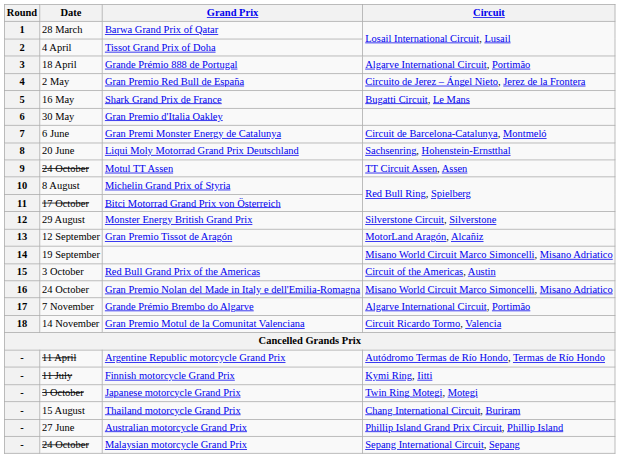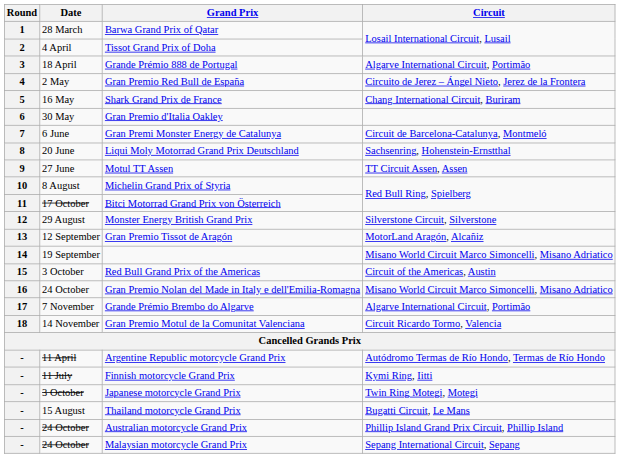 <table class="wikitable" style="font-size: 85%;">
 <tr>
 <th>Round</th>
 <th>Date</th>
 <th><a href='#'>Grand Prix</a></th>
 <th><a href='#'>Circuit</a></th>
 </tr>
 <tr>
 <th>1</th>
 <td>28 March</td>
 <td> <a href='#'>Barwa Grand Prix of Qatar</a></td>
 <td rowspan=2><a href='#'>Losail International Circuit</a>, <a href='#'>Lusail</a></td>
 </tr>
 <tr>
 <th>2</th>
 <td>4 April</td>
 <td style="padding-right:24px"> <a href='#'>Tissot Grand Prix of Doha</a></td>
 </tr>
 <tr>
 <th>3</th>
 <td>18 April</td>
 <td> <a href='#'>Grande Prémio 888 de Portugal</a></td>
 <td><a href='#'>Algarve International Circuit</a>, <a href='#'>Portimão</a></td>
 </tr>
 <tr>
 <th>4</th>
 <td>2 May</td>
 <td> <a href='#'>Gran Premio Red Bull de España</a></td>
 <td><a href='#'>Circuito de Jerez – Ángel Nieto</a>, <a href='#'>Jerez de la Frontera</a></td>
 </tr>
 <tr>
 <th>5</th>
 <td>16 May</td>
 <td> <a href='#'>Shark Grand Prix de France</a></td>
-<td><a href='#'>Bugatti Circuit</a>, <a href='#'>Le Mans</a></td>
+<td><a href='#'>Chang International Circuit</a>, <a href='#'>Buriram</a></td>
 </tr>
 <tr>
 <th>6</th>
 <td>30 May</td>
 <td> <a href='#'>Gran Premio d'Italia Oakley</a></td>
 <td></td>
 </tr>
 <tr>
 <th>7</th>
 <td>6 June</td>
 <td> <a href='#'>Gran Premi Monster Energy de Catalunya</a></td>
 <td><a href='#'>Circuit de Barcelona-Catalunya</a>, <a href='#'>Montmeló</a></td>
 </tr>
 <tr>
 <th>8</th>
 <td>20 June</td>
 <td> <a href='#'>Liqui Moly Motorrad Grand Prix Deutschland</a></td>
 <td><a href='#'>Sachsenring</a>, <a href='#'>Hohenstein-Ernstthal</a></td>
 </tr>
 <tr>
 <th>9</th>
-<td><s>24 October</s></td>
+<td>27 June</td>
 <td> <a href='#'>Motul TT Assen</a></td>
 <td><a href='#'>TT Circuit Assen</a>, <a href='#'>Assen</a></td>
 </tr>
 <tr>
 <th>10</th>
 <td>8 August</td>
 <td> <a href='#'>Michelin Grand Prix of Styria</a></td>
 <td rowspan=2><a href='#'>Red Bull Ring</a>, <a href='#'>Spielberg</a></td>
 </tr>
 <tr>
 <th>11</th>
 <td><s>17 October</s></td>
 <td style="padding-right:24px"> <a href='#'>Bitci Motorrad Grand Prix von Österreich</a></td>
 </tr>
 <tr>
 <th>12</th>
 <td>29 August</td>
 <td> <a href='#'>Monster Energy British Grand Prix</a></td>
 <td><a href='#'>Silverstone Circuit</a>, <a href='#'>Silverstone</a></td>
 </tr>
 <tr>
 <th>13</th>
 <td>12 September</td>
 <td> <a href='#'>Gran Premio Tissot de Aragón</a></td>
 <td><a href='#'>MotorLand Aragón</a>, <a href='#'>Alcañiz</a></td>
 </tr>
 <tr>
 <th>14</th>
 <td nowrap>19 September</td>
 <td></td>
 <td><a href='#'>Misano World Circuit Marco Simoncelli</a>, <a href='#'>Misano Adriatico</a></td>
 </tr>
 <tr>
 <th>15</th>
 <td>3 October</td>
 <td> <a href='#'>Red Bull Grand Prix of the Americas</a></td>
 <td><a href='#'>Circuit of the Americas</a>, <a href='#'>Austin</a></td>
 </tr>
 <tr>
 <th>16</th>
 <td>24 October</td>
 <td> <a href='#'>Gran Premio Nolan del Made in Italy e dell'Emilia-Romagna</a></td>
 <td><a href='#'>Misano World Circuit Marco Simoncelli</a>, <a href='#'>Misano Adriatico</a></td>
 </tr>
 <tr>
 <th>17</th>
 <td>7 November</td>
 <td> <a href='#'>Grande Prémio Brembo do Algarve</a></td>
 <td><a href='#'>Algarve International Circuit</a>, <a href='#'>Portimão</a></td>
 </tr>
 <tr>
 <th>18</th>
 <td>14 November</td>
 <td> <a href='#'>Gran Premio Motul de la Comunitat Valenciana</a></td>
 <td><a href='#'>Circuit Ricardo Tormo</a>, <a href='#'>Valencia</a></td>
 </tr>
 <tr>
 <th colspan="5">Cancelled Grands Prix</th>
 </tr>
 <tr>
 <th>-</th>
 <td><s>11 April</s></td>
 <td> <a href='#'>Argentine Republic motorcycle Grand Prix</a></td>
 <td><a href='#'>Autódromo Termas de Río Hondo</a>, <a href='#'>Termas de Río Hondo</a></td>
 </tr>
 <tr>
 <th>-</th>
 <td><s>11 July</s></td>
 <td> <a href='#'>Finnish motorcycle Grand Prix</a></td>
 <td><a href='#'>Kymi Ring</a>, <a href='#'>Iitti</a></td>
 </tr>
 <tr>
 <th>-</th>
 <td><s>3 October</s></td>
 <td> <a href='#'>Japanese motorcycle Grand Prix</a></td>
 <td><a href='#'>Twin Ring Motegi</a>, <a href='#'>Motegi</a></td>
 </tr>
 <tr>
 <th>-</th>
 <td>15 August</td>
 <td> <a href='#'>Thailand motorcycle Grand Prix</a></td>
-<td><a href='#'>Chang International Circuit</a>, <a href='#'>Buriram</a></td>
+<td><a href='#'>Bugatti Circuit</a>, <a href='#'>Le Mans</a></td>
 </tr>
 <tr>
 <th>-</th>
-<td>27 June</td>
+<td><s>24 October</s></td>
 <td> <a href='#'>Australian motorcycle Grand Prix</a></td>
 <td><a href='#'>Phillip Island Grand Prix Circuit</a>, <a href='#'>Phillip Island</a></td>
 </tr>
 <tr>
 <th>-</th>
 <td><s>24 October</s></td>
 <td> <a href='#'>Malaysian motorcycle Grand Prix</a></td>
 <td><a href='#'>Sepang International Circuit</a>, <a href='#'>Sepang</a></td>
 </tr>
 </table>
